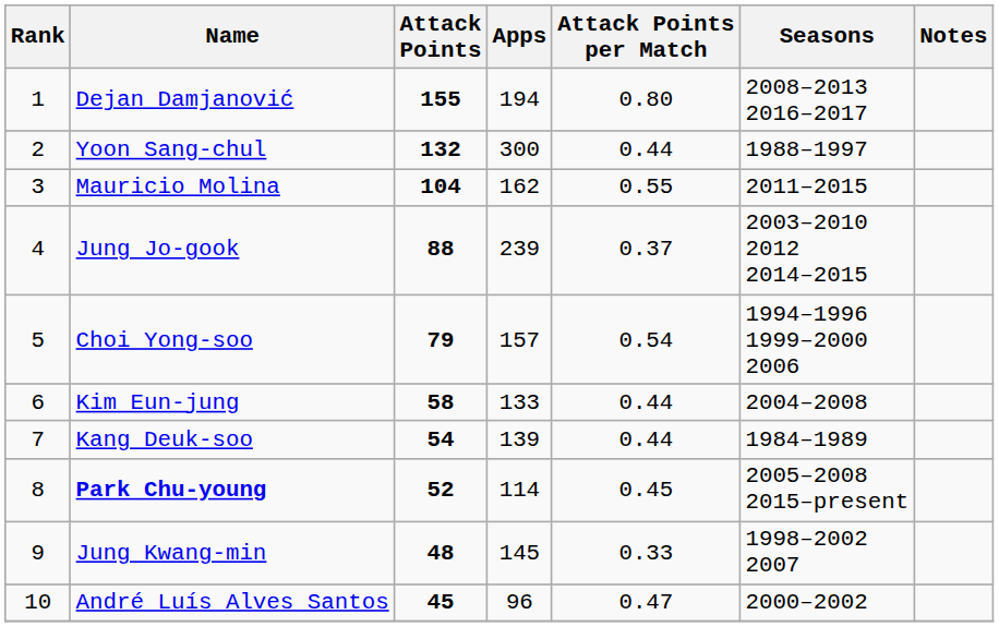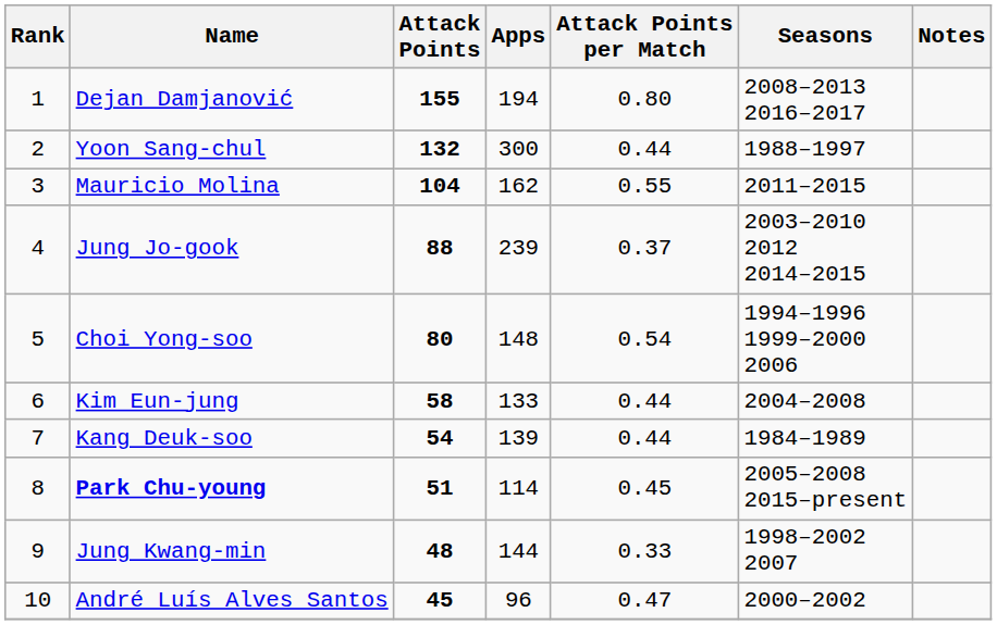 <table class="wikitable sortable" style="text-align:center">
 <tr>
 <th>Rank</th>
 <th>Name</th>
 <th>Attack<br>Points</th>
 <th>Apps</th>
 <th>Attack Points<br>per Match</th>
 <th>Seasons</th>
 <th>Notes</th>
 </tr>
 <tr>
 <td>1</td>
 <td align=left> <a href='#'>Dejan Damjanović</a></td>
 <td><strong>155</strong></td>
 <td>194</td>
 <td>0.80</td>
 <td align=left>2008–2013<br>2016–2017</td>
 <td></td>
 </tr>
 <tr>
 <td>2</td>
 <td align=left> <a href='#'>Yoon Sang-chul</a></td>
 <td><strong>132</strong></td>
 <td>300</td>
 <td>0.44</td>
 <td align=left>1988–1997</td>
 <td></td>
 </tr>
 <tr>
 <td>3</td>
 <td align=left> <a href='#'>Mauricio Molina</a></td>
 <td><strong>104</strong></td>
 <td>162</td>
 <td>0.55</td>
 <td align=left>2011–2015</td>
 <td></td>
 </tr>
 <tr>
 <td>4</td>
 <td align=left> <a href='#'>Jung Jo-gook</a></td>
 <td><strong>88</strong></td>
 <td>239</td>
 <td>0.37</td>
 <td align=left>2003–2010<br>2012<br>2014–2015</td>
 <td></td>
 </tr>
 <tr>
 <td>5</td>
 <td align=left> <a href='#'>Choi Yong-soo</a></td>
-<td><strong>79</strong></td>
-<td>157</td>
+<td><strong>80</strong></td>
+<td>148</td>
 <td>0.54</td>
 <td align=left>1994–1996<br>1999–2000<br>2006</td>
 <td></td>
 </tr>
 <tr>
 <td>6</td>
 <td align=left> <a href='#'>Kim Eun-jung</a></td>
 <td><strong>58</strong></td>
 <td>133</td>
 <td>0.44</td>
 <td align=left>2004–2008</td>
 <td></td>
 </tr>
 <tr>
 <td>7</td>
 <td align=left> <a href='#'>Kang Deuk-soo</a></td>
 <td><strong>54</strong></td>
 <td>139</td>
 <td>0.44</td>
 <td align=left>1984–1989</td>
 <td></td>
 </tr>
 <tr>
 <td>8</td>
 <td align=left> <strong><a href='#'>Park Chu-young</a></strong></td>
-<td><strong>52</strong></td>
+<td><strong>51</strong></td>
 <td>114</td>
 <td>0.45</td>
 <td align=left>2005–2008<br>2015–present</td>
 <td></td>
 </tr>
 <tr>
 <td>9</td>
 <td align=left> <a href='#'>Jung Kwang-min</a></td>
 <td><strong>48</strong></td>
-<td>145</td>
+<td>144</td>
 <td>0.33</td>
 <td align=left>1998–2002<br>2007</td>
 <td></td>
 </tr>
 <tr>
 <td>10</td>
 <td align=left> <a href='#'>André Luís Alves Santos</a></td>
 <td><strong>45</strong></td>
 <td>96</td>
 <td>0.47</td>
 <td align=left>2000–2002</td>
 <td></td>
 </tr>
 <tr>
 </tr>
 </table>
